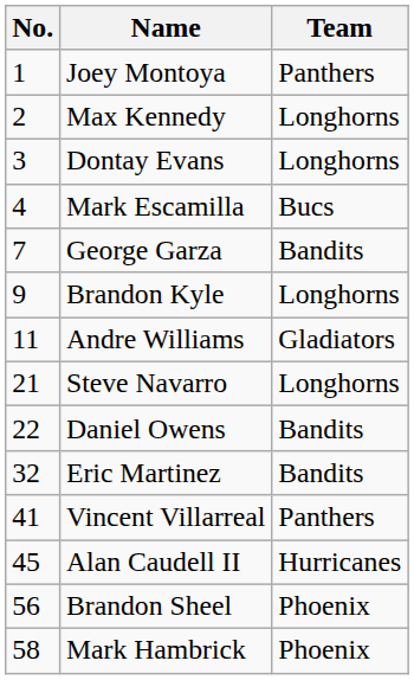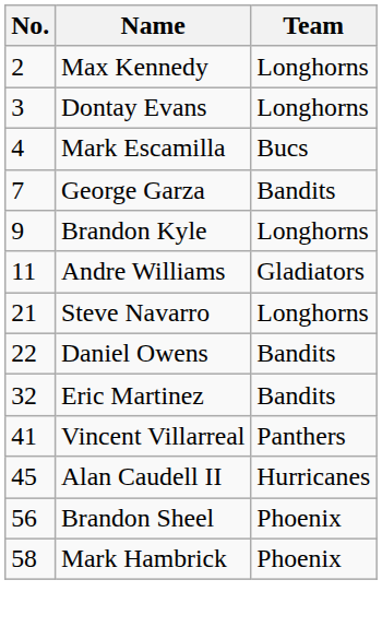 <table class="wikitable">
 <tr>
 <th>No.</th>
 <th>Name</th>
 <th>Team</th>
-</tr>
-<tr>
-<td>1</td>
-<td>Joey Montoya</td>
-<td>Panthers</td>
 </tr>
 <tr>
 <td>2</td>
 <td>Max Kennedy</td>
 <td>Longhorns</td>
 </tr>
 <tr>
 <td>3</td>
 <td>Dontay Evans</td>
 <td>Longhorns</td>
 </tr>
 <tr>
 <td>4</td>
 <td>Mark Escamilla</td>
 <td>Bucs</td>
 </tr>
 <tr>
 <td>7</td>
 <td>George Garza</td>
 <td>Bandits</td>
 </tr>
 <tr>
 <td>9</td>
 <td>Brandon Kyle</td>
 <td>Longhorns</td>
 </tr>
 <tr>
 <td>11</td>
 <td>Andre Williams</td>
 <td>Gladiators</td>
 </tr>
 <tr>
 <td>21</td>
 <td>Steve Navarro</td>
 <td>Longhorns</td>
 </tr>
 <tr>
 <td>22</td>
 <td>Daniel Owens</td>
 <td>Bandits</td>
 </tr>
 <tr>
 <td>32</td>
 <td>Eric Martinez</td>
 <td>Bandits</td>
 </tr>
 <tr>
 <td>41</td>
 <td>Vincent Villarreal</td>
 <td>Panthers</td>
 </tr>
 <tr>
 <td>45</td>
 <td>Alan Caudell II</td>
 <td>Hurricanes</td>
 </tr>
 <tr>
 <td>56</td>
 <td>Brandon Sheel</td>
 <td>Phoenix</td>
 </tr>
 <tr>
 <td>58</td>
 <td>Mark Hambrick</td>
 <td>Phoenix</td>
 </tr>
 </table>
